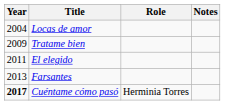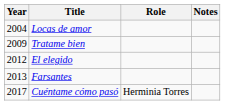 <table class="wikitable sortable">
 <tr>
 <th>Year</th>
 <th>Title</th>
 <th>Role</th>
 <th class="unsortable">Notes</th>
 </tr>
 <tr>
 <td>2004</td>
 <td><em><a href='#'>Locas de amor</a></em></td>
 <td></td>
 <td></td>
 </tr>
 <tr>
 <td>2009</td>
 <td><em><a href='#'>Tratame bien</a></em></td>
 <td></td>
 <td></td>
 </tr>
 <tr>
-<td>2011</td>
+<td>2012</td>
 <td><em><a href='#'>El elegido</a></em></td>
 <td></td>
 <td></td>
 </tr>
 <tr>
 <td>2013</td>
 <td><em><a href='#'>Farsantes</a></em></td>
 <td></td>
 <td></td>
 </tr>
 <tr>
-<td><strong>2017</strong></td>
+<td>2017</td>
 <td><em><a href='#'>Cuéntame cómo pasó</a></em></td>
 <td>Herminia Torres</td>
 <td></td>
 </tr>
 </table>
